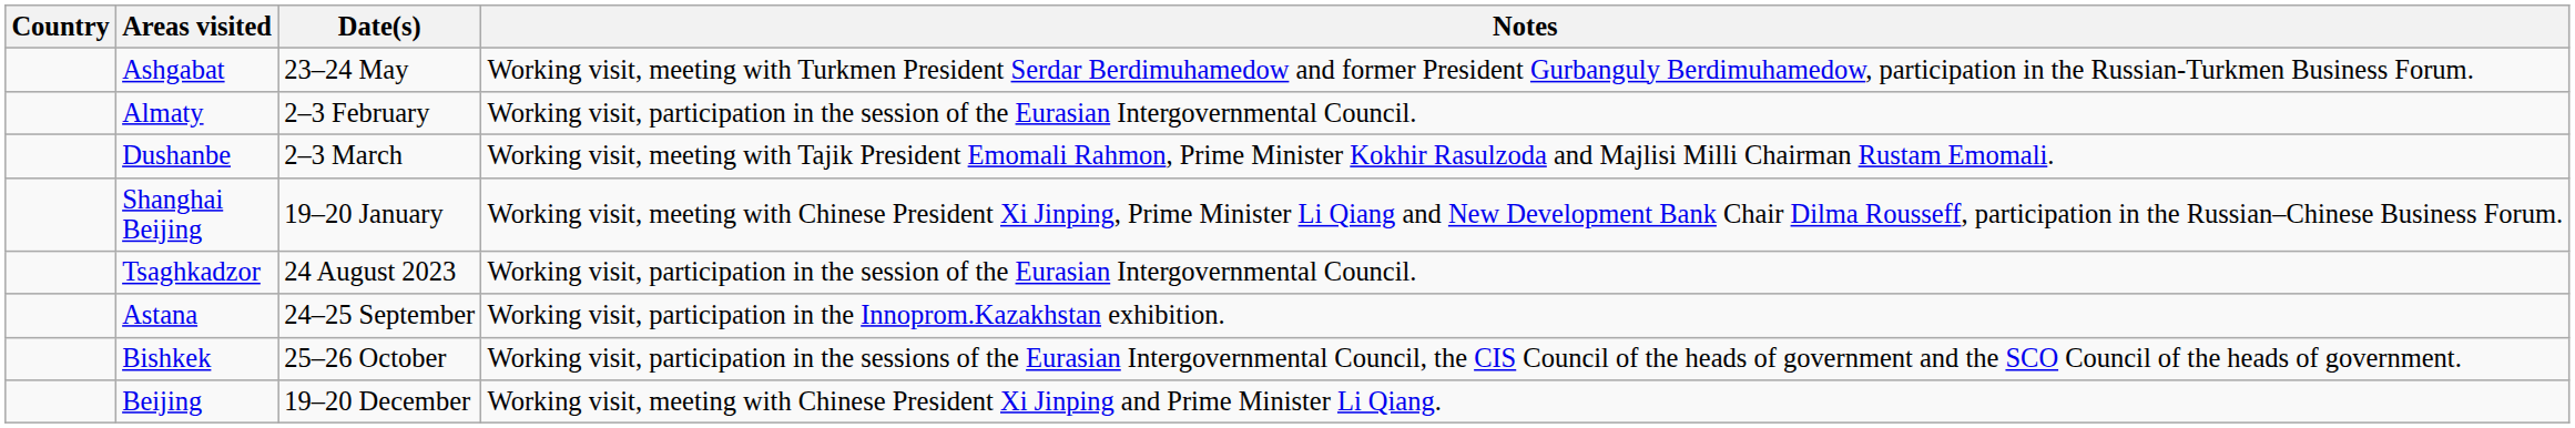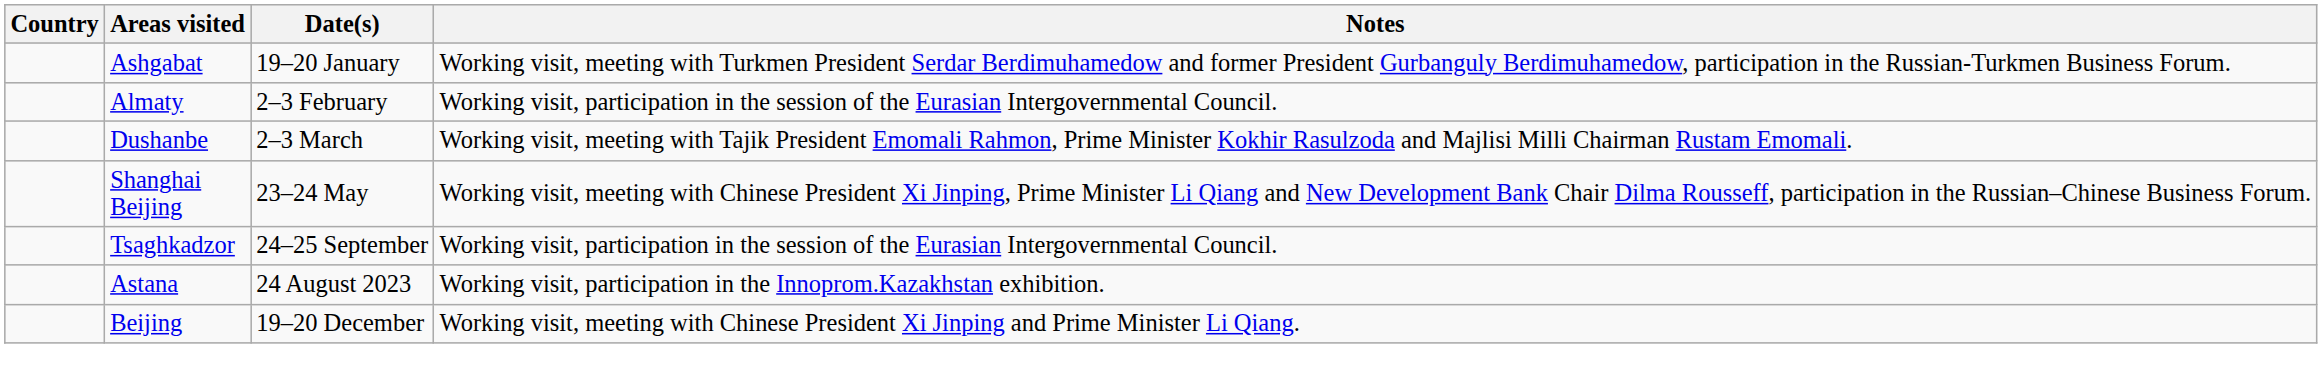 <table class="wikitable" style="margin: 1em auto 1em auto">
 <tr>
 <th scope="col">Country</th>
 <th scope="col">Areas visited</th>
 <th scope="col">Date(s)</th>
 <th scope="col">Notes</th>
 </tr>
 <tr>
 <td></td>
 <td><a href='#'>Ashgabat</a></td>
-<td>23–24 May</td>
+<td>19–20 January</td>
 <td>Working visit, meeting with Turkmen President <a href='#'>Serdar Berdimuhamedow</a> and former President <a href='#'>Gurbanguly Berdimuhamedow</a>, participation in the Russian-Turkmen Business Forum.</td>
 </tr>
 <tr>
 <td></td>
 <td><a href='#'>Almaty</a></td>
 <td>2–3 February</td>
 <td>Working visit, participation in the session of the <a href='#'>Eurasian</a> Intergovernmental Council.</td>
 </tr>
 <tr>
 <td></td>
 <td><a href='#'>Dushanbe</a></td>
 <td>2–3 March</td>
 <td>Working visit, meeting with Tajik President <a href='#'>Emomali Rahmon</a>, Prime Minister <a href='#'>Kokhir Rasulzoda</a> and Majlisi Milli Chairman <a href='#'>Rustam Emomali</a>.</td>
 </tr>
 <tr>
 <td></td>
 <td><a href='#'>Shanghai</a><br><a href='#'>Beijing</a></td>
-<td>19–20 January</td>
+<td>23–24 May</td>
 <td>Working visit, meeting with Chinese President <a href='#'>Xi Jinping</a>, Prime Minister <a href='#'>Li Qiang</a> and <a href='#'>New Development Bank</a> Chair <a href='#'>Dilma Rousseff</a>, participation in the Russian–Chinese Business Forum.</td>
 </tr>
 <tr>
 <td></td>
 <td><a href='#'>Tsaghkadzor</a></td>
-<td>24 August 2023</td>
+<td>24–25 September</td>
 <td>Working visit, participation in the session of the <a href='#'>Eurasian</a> Intergovernmental Council.</td>
 </tr>
 <tr>
 <td></td>
 <td><a href='#'>Astana</a></td>
-<td>24–25 September</td>
+<td>24 August 2023</td>
 <td>Working visit, participation in the <a href='#'>Innoprom.Kazakhstan</a> exhibition.</td>
-</tr>
-<tr>
-<td></td>
-<td><a href='#'>Bishkek</a></td>
-<td>25–26 October</td>
-<td>Working visit, participation in the sessions of the <a href='#'>Eurasian</a> Intergovernmental Council, the <a href='#'>CIS</a> Council of the heads of government and the <a href='#'>SCO</a> Council of the heads of government.</td>
 </tr>
 <tr>
 <td></td>
 <td><a href='#'>Beijing</a></td>
 <td>19–20 December</td>
 <td>Working visit, meeting with Chinese President <a href='#'>Xi Jinping</a> and Prime Minister <a href='#'>Li Qiang</a>.</td>
 </tr>
 </table>
